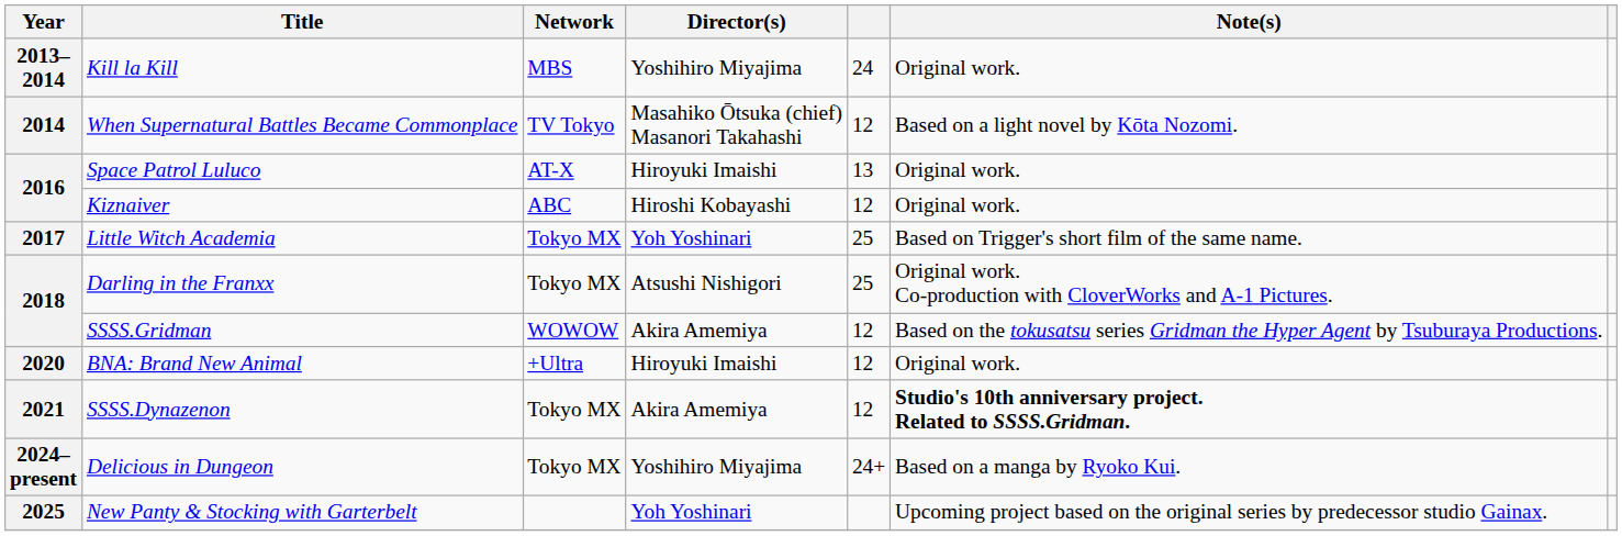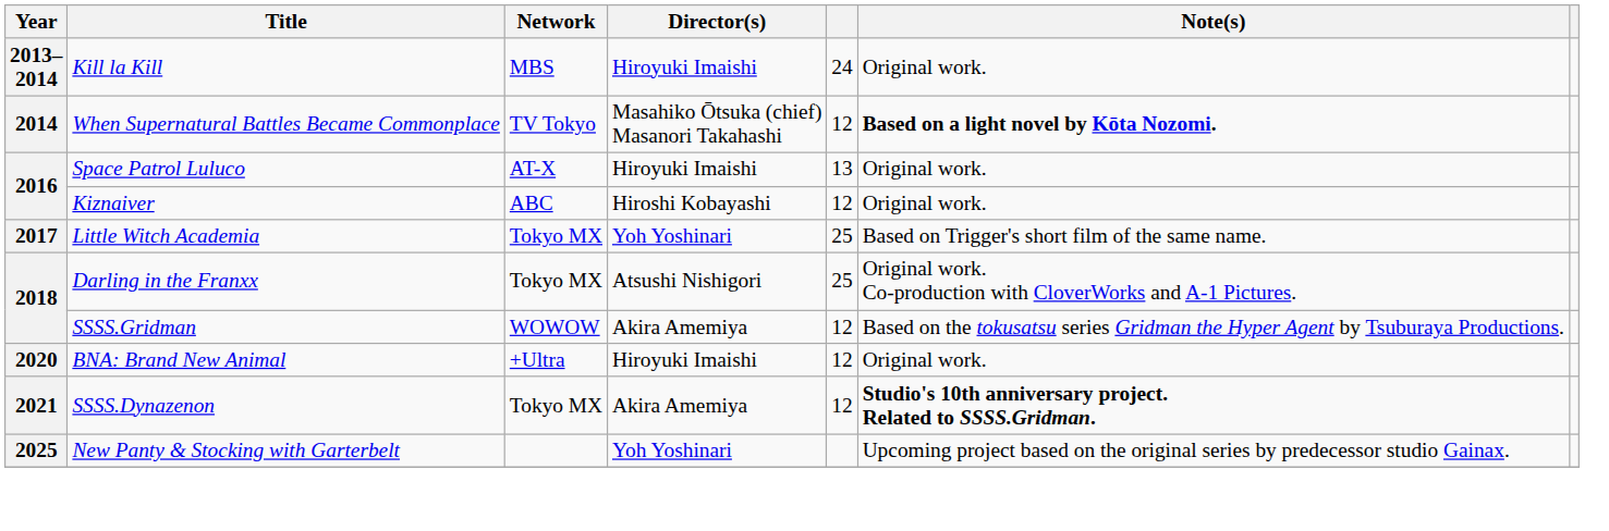 <table class="wikitable sortable plainrowheaders">
 <tr>
 <th scope="col" class="unsortable" width=10>Year</th>
 <th scope="col">Title</th>
 <th scope="col">Network</th>
 <th scope="col">Director(s)</th>
 <th scope="col"></th>
 <th scope="col" class="unsortable">Note(s)</th>
 <th scope="col" class="unsortable"></th>
 </tr>
 <tr>
 <th scope="row">2013–2014</th>
 <td><em><a href='#'>Kill la Kill</a></em></td>
 <td><a href='#'>MBS</a></td>
-<td>Yoshihiro Miyajima</td>
+<td><a href='#'>Hiroyuki Imaishi</a></td>
 <td>24<br></td>
 <td style="text-align: left">Original work.</td>
 <td></td>
 </tr>
 <tr>
 <th scope="row">2014</th>
 <td><em><a href='#'>When Supernatural Battles Became Commonplace</a></em></td>
 <td><a href='#'>TV Tokyo</a></td>
 <td>Masahiko Ōtsuka (chief)<br>Masanori Takahashi</td>
 <td>12</td>
-<td style="text-align: left">Based on a light novel by <a href='#'>Kōta Nozomi</a>.</td>
+<td style="text-align: left"><strong>Based on a light novel by <a href='#'>Kōta Nozomi</a>.</strong></td>
 <td></td>
 </tr>
 <tr>
 <th scope="row" rowspan="2">2016</th>
 <td><em><a href='#'>Space Patrol Luluco</a></em></td>
 <td><a href='#'>AT-X</a></td>
 <td>Hiroyuki Imaishi</td>
 <td>13</td>
 <td style="text-align: left">Original work.</td>
 <td></td>
 </tr>
 <tr>
 <td><em><a href='#'>Kiznaiver</a></em></td>
 <td><a href='#'>ABC</a></td>
 <td>Hiroshi Kobayashi</td>
 <td>12</td>
 <td style="text-align: left">Original work.</td>
 <td></td>
 </tr>
 <tr>
 <th scope="row">2017</th>
 <td><em><a href='#'>Little Witch Academia</a></em></td>
 <td><a href='#'>Tokyo MX</a></td>
 <td><a href='#'>Yoh Yoshinari</a></td>
 <td>25</td>
 <td style="text-align: left">Based on Trigger's short film of the same name.</td>
 <td></td>
 </tr>
 <tr>
 <th scope="row" rowspan="2">2018</th>
 <td><em><a href='#'>Darling in the Franxx</a></em></td>
 <td>Tokyo MX</td>
 <td>Atsushi Nishigori</td>
 <td>25</td>
 <td style="text-align: left">Original work. <br>Co-production with <a href='#'>CloverWorks</a> and <a href='#'>A-1 Pictures</a>.</td>
 <td></td>
 </tr>
 <tr>
 <td><em><a href='#'>SSSS.Gridman</a></em></td>
 <td><a href='#'>WOWOW</a></td>
 <td>Akira Amemiya</td>
 <td>12</td>
 <td style="text-align: left">Based on the <em><a href='#'>tokusatsu</a></em> series <em><a href='#'>Gridman the Hyper Agent</a></em> by <a href='#'>Tsuburaya Productions</a>.</td>
 <td></td>
 </tr>
 <tr>
 <th scope="row">2020</th>
 <td><em><a href='#'>BNA: Brand New Animal</a></em></td>
 <td><a href='#'>+Ultra</a></td>
 <td>Hiroyuki Imaishi</td>
 <td>12</td>
 <td style="text-align: left">Original work.</td>
 <td></td>
 </tr>
 <tr>
 <th scope="row">2021</th>
 <td><em><a href='#'>SSSS.Dynazenon</a></em></td>
 <td>Tokyo MX</td>
 <td>Akira Amemiya</td>
 <td>12</td>
 <td style="text-align: left"><strong>Studio's 10th anniversary project. <br>Related to <em>SSSS.Gridman</em>.</strong></td>
 <td></td>
 </tr>
 <tr>
-<th scope="row">2024–present</th>
-<td><em><a href='#'>Delicious in Dungeon</a></em></td>
-<td>Tokyo MX</td>
-<td>Yoshihiro Miyajima</td>
-<td>24+</td>
-<td style="text-align: left">Based on a manga by <a href='#'>Ryoko Kui</a>.</td>
-<td><br></td>
-</tr>
-<tr>
 <th scope="row">2025</th>
 <td><em><a href='#'>New Panty & Stocking with Garterbelt</a></em></td>
 <td></td>
 <td><a href='#'>Yoh Yoshinari</a></td>
 <td></td>
 <td style="text-align: left">Upcoming project based on the original series by predecessor studio <a href='#'>Gainax</a>.</td>
 <td></td>
 </tr>
 <tr>
 </tr>
 </table>
